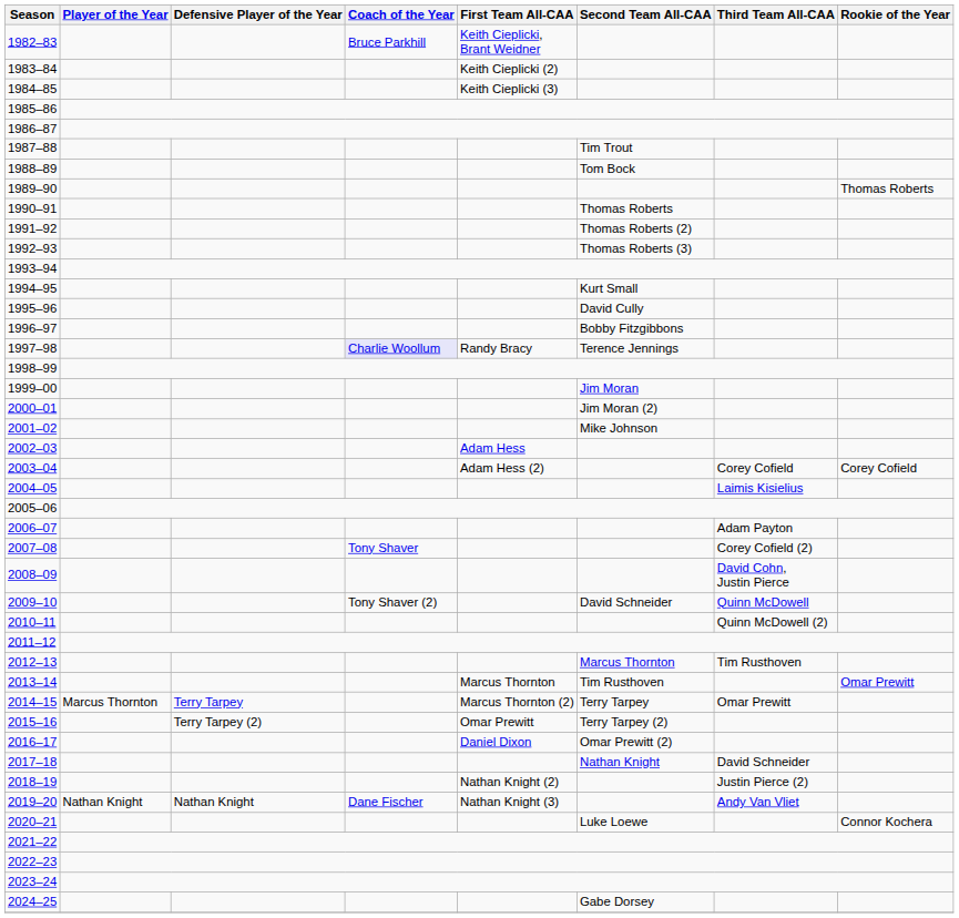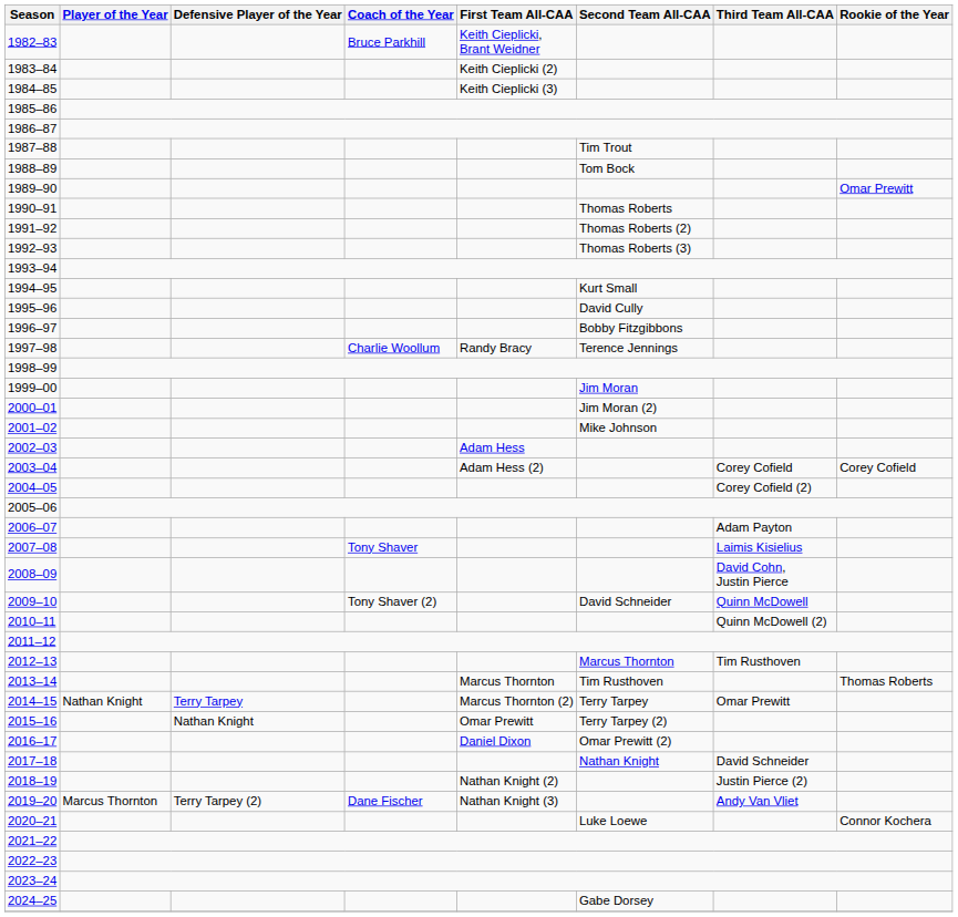 <table class="wikitable">
 <tr>
 <th>Season</th>
 <th><a href='#'>Player of the Year</a></th>
 <th>Defensive Player of the Year</th>
 <th><a href='#'>Coach of the Year</a></th>
 <th>First Team All-CAA</th>
 <th>Second Team All-CAA</th>
 <th>Third Team All-CAA</th>
 <th>Rookie of the Year</th>
 </tr>
 <tr>
 <td><a href='#'>1982–83</a></td>
 <td></td>
 <td></td>
 <td><a href='#'>Bruce Parkhill</a></td>
 <td><a href='#'>Keith Cieplicki</a>,<br><a href='#'>Brant Weidner</a></td>
 <td></td>
 <td></td>
 <td></td>
 </tr>
 <tr>
 <td>1983–84</td>
 <td></td>
 <td></td>
 <td></td>
 <td>Keith Cieplicki (2)</td>
 <td></td>
 <td></td>
 <td></td>
 </tr>
 <tr>
 <td>1984–85</td>
 <td></td>
 <td></td>
 <td></td>
 <td>Keith Cieplicki (3)</td>
 <td></td>
 <td></td>
 <td></td>
 </tr>
 <tr>
 <td>1985–86</td>
 <td colspan=7></td>
 </tr>
 <tr>
 <td>1986–87</td>
 <td colspan=7></td>
 </tr>
 <tr>
 <td>1987–88</td>
 <td></td>
 <td></td>
 <td></td>
 <td></td>
 <td>Tim Trout</td>
 <td></td>
 <td></td>
 </tr>
 <tr>
 <td>1988–89</td>
 <td></td>
 <td></td>
 <td></td>
 <td></td>
 <td>Tom Bock</td>
 <td></td>
 <td></td>
 </tr>
 <tr>
 <td>1989–90</td>
 <td></td>
 <td></td>
 <td></td>
 <td></td>
 <td></td>
 <td></td>
-<td>Thomas Roberts</td>
+<td><a href='#'>Omar Prewitt</a></td>
 </tr>
 <tr>
 <td>1990–91</td>
 <td></td>
 <td></td>
 <td></td>
 <td></td>
 <td>Thomas Roberts</td>
 <td></td>
 <td></td>
 </tr>
 <tr>
 <td>1991–92</td>
 <td></td>
 <td></td>
 <td></td>
 <td></td>
 <td>Thomas Roberts (2)</td>
 <td></td>
 <td></td>
 </tr>
 <tr>
 <td>1992–93</td>
 <td></td>
 <td></td>
 <td></td>
 <td></td>
 <td>Thomas Roberts (3)</td>
 <td></td>
 <td></td>
 </tr>
 <tr>
 <td>1993–94</td>
 <td colspan=7></td>
 </tr>
 <tr>
 <td>1994–95</td>
 <td></td>
 <td></td>
 <td></td>
 <td></td>
 <td>Kurt Small</td>
 <td></td>
 <td></td>
 </tr>
 <tr>
 <td>1995–96</td>
 <td></td>
 <td></td>
 <td></td>
 <td></td>
 <td>David Cully</td>
 <td></td>
 <td></td>
 </tr>
 <tr>
 <td>1996–97</td>
 <td></td>
 <td></td>
 <td></td>
 <td></td>
 <td>Bobby Fitzgibbons</td>
 <td></td>
 <td></td>
 </tr>
 <tr>
 <td>1997–98</td>
 <td></td>
 <td></td>
-<td style="background: lavender;"><a href='#'>Charlie Woollum</a></td>
+<td><a href='#'>Charlie Woollum</a></td>
 <td>Randy Bracy</td>
 <td>Terence Jennings</td>
 <td></td>
 <td></td>
 </tr>
 <tr>
 <td>1998–99</td>
 <td colspan=7></td>
 </tr>
 <tr>
 <td>1999–00</td>
 <td></td>
 <td></td>
 <td></td>
 <td></td>
 <td><a href='#'>Jim Moran</a></td>
 <td></td>
 <td></td>
 </tr>
 <tr>
 <td><a href='#'>2000–01</a></td>
 <td></td>
 <td></td>
 <td></td>
 <td></td>
 <td>Jim Moran (2)</td>
 <td></td>
 <td></td>
 </tr>
 <tr>
 <td><a href='#'>2001–02</a></td>
 <td></td>
 <td></td>
 <td></td>
 <td></td>
 <td>Mike Johnson</td>
 <td></td>
 <td></td>
 </tr>
 <tr>
 <td><a href='#'>2002–03</a></td>
 <td></td>
 <td></td>
 <td></td>
 <td><a href='#'>Adam Hess</a></td>
 <td></td>
 <td></td>
 <td></td>
 </tr>
 <tr>
 <td><a href='#'>2003–04</a></td>
 <td></td>
 <td></td>
 <td></td>
 <td>Adam Hess (2)</td>
 <td></td>
 <td>Corey Cofield</td>
 <td>Corey Cofield</td>
 </tr>
 <tr>
 <td><a href='#'>2004–05</a></td>
 <td></td>
 <td></td>
 <td></td>
 <td></td>
 <td></td>
-<td><a href='#'>Laimis Kisielius</a></td>
+<td>Corey Cofield (2)</td>
 <td></td>
 </tr>
 <tr>
 <td>2005–06</td>
 <td colspan=7></td>
 </tr>
 <tr>
 <td><a href='#'>2006–07</a></td>
 <td></td>
 <td></td>
 <td></td>
 <td></td>
 <td></td>
 <td>Adam Payton</td>
 <td></td>
 </tr>
 <tr>
 <td><a href='#'>2007–08</a></td>
 <td></td>
 <td></td>
 <td><a href='#'>Tony Shaver</a></td>
 <td></td>
 <td></td>
-<td>Corey Cofield (2)</td>
+<td><a href='#'>Laimis Kisielius</a></td>
 <td></td>
 </tr>
 <tr>
 <td><a href='#'>2008–09</a></td>
 <td></td>
 <td></td>
 <td></td>
 <td></td>
 <td></td>
 <td><a href='#'>David Cohn</a>,<br>Justin Pierce</td>
 <td></td>
 </tr>
 <tr>
 <td><a href='#'>2009–10</a></td>
 <td></td>
 <td></td>
 <td>Tony Shaver (2)</td>
 <td></td>
 <td>David Schneider</td>
 <td><a href='#'>Quinn McDowell</a></td>
 <td></td>
 </tr>
 <tr>
 <td><a href='#'>2010–11</a></td>
 <td></td>
 <td></td>
 <td></td>
 <td></td>
 <td></td>
 <td>Quinn McDowell (2)</td>
 <td></td>
 </tr>
 <tr>
 <td><a href='#'>2011–12</a></td>
 <td colspan=7></td>
 </tr>
 <tr>
 <td><a href='#'>2012–13</a></td>
 <td></td>
 <td></td>
 <td></td>
 <td></td>
 <td><a href='#'>Marcus Thornton</a></td>
 <td>Tim Rusthoven</td>
 <td></td>
 </tr>
 <tr>
 <td><a href='#'>2013–14</a></td>
 <td></td>
 <td></td>
 <td></td>
 <td>Marcus Thornton</td>
 <td>Tim Rusthoven</td>
 <td></td>
-<td><a href='#'>Omar Prewitt</a></td>
+<td>Thomas Roberts</td>
 </tr>
 <tr>
 <td><a href='#'>2014–15</a></td>
-<td>Marcus Thornton</td>
+<td>Nathan Knight</td>
 <td><a href='#'>Terry Tarpey</a></td>
 <td></td>
 <td>Marcus Thornton (2)</td>
 <td>Terry Tarpey</td>
 <td>Omar Prewitt</td>
 <td></td>
 </tr>
 <tr>
 <td><a href='#'>2015–16</a></td>
 <td></td>
-<td>Terry Tarpey (2)</td>
+<td>Nathan Knight</td>
 <td></td>
 <td>Omar Prewitt</td>
 <td>Terry Tarpey (2)</td>
 <td></td>
 <td></td>
 </tr>
 <tr>
 <td><a href='#'>2016–17</a></td>
 <td></td>
 <td></td>
 <td></td>
 <td><a href='#'>Daniel Dixon</a></td>
 <td>Omar Prewitt (2)</td>
 <td></td>
 <td></td>
 </tr>
 <tr>
 <td><a href='#'>2017–18</a></td>
 <td></td>
 <td></td>
 <td></td>
 <td></td>
 <td><a href='#'>Nathan Knight</a></td>
 <td>David Schneider</td>
 <td></td>
 </tr>
 <tr>
 <td><a href='#'>2018–19</a></td>
 <td></td>
 <td></td>
 <td></td>
 <td>Nathan Knight (2)</td>
 <td></td>
 <td>Justin Pierce (2)</td>
 <td></td>
 </tr>
 <tr>
 <td><a href='#'>2019–20</a></td>
-<td>Nathan Knight</td>
-<td>Nathan Knight</td>
+<td>Marcus Thornton</td>
+<td>Terry Tarpey (2)</td>
 <td><a href='#'>Dane Fischer</a></td>
 <td>Nathan Knight (3)</td>
 <td></td>
 <td><a href='#'>Andy Van Vliet</a></td>
 <td></td>
 </tr>
 <tr>
 <td><a href='#'>2020–21</a></td>
 <td></td>
 <td></td>
 <td></td>
 <td></td>
 <td>Luke Loewe</td>
 <td></td>
 <td>Connor Kochera</td>
 </tr>
 <tr>
 <td><a href='#'>2021–22</a></td>
 <td colspan=7></td>
 </tr>
 <tr>
 <td><a href='#'>2022–23</a></td>
 <td colspan=7></td>
 </tr>
 <tr>
 <td><a href='#'>2023–24</a></td>
 <td colspan=7></td>
 </tr>
 <tr>
 <td><a href='#'>2024–25</a></td>
 <td></td>
 <td></td>
 <td></td>
 <td></td>
 <td>Gabe Dorsey</td>
 <td></td>
 <td></td>
 </tr>
 <tr>
 </tr>
 </table>
